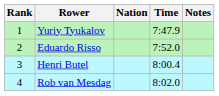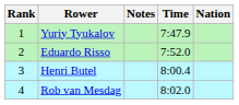 <table class="wikitable sortable" style="text-align:center">
 <tr>
 <th>Rank</th>
 <th>Rower</th>
+<th>Notes</th>
+<th>Time</th>
 <th>Nation</th>
-<th>Time</th>
-<th>Notes</th>
 </tr>
 <tr bgcolor=bbf3bb>
 <td>1</td>
 <td align=left><a href='#'>Yuriy Tyukalov</a></td>
+<td></td>
+<td>7:47.9</td>
 <td align=left></td>
-<td>7:47.9</td>
-<td></td>
 </tr>
 <tr bgcolor=bbf3bb>
 <td>2</td>
 <td align=left><a href='#'>Eduardo Risso</a></td>
+<td></td>
+<td>7:52.0</td>
 <td align=left></td>
-<td>7:52.0</td>
-<td></td>
 </tr>
 <tr bgcolor=bbf9ff>
 <td>3</td>
 <td align=left><a href='#'>Henri Butel</a></td>
+<td></td>
+<td>8:00.4</td>
 <td align=left></td>
-<td>8:00.4</td>
-<td></td>
 </tr>
 <tr bgcolor=bbf9ff>
 <td>4</td>
 <td align=left><a href='#'>Rob van Mesdag</a></td>
+<td></td>
+<td>8:02.0</td>
 <td align=left></td>
-<td>8:02.0</td>
-<td></td>
 </tr>
 </table>
